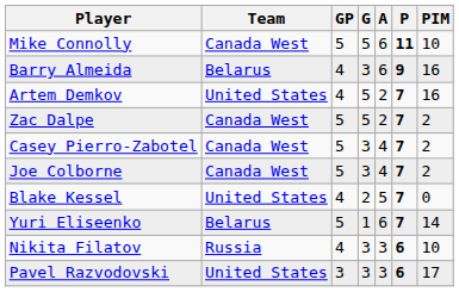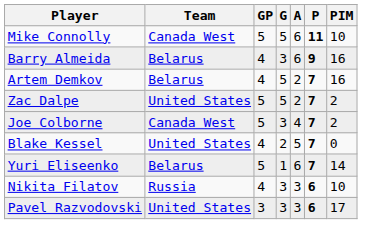 <table class="wikitable">
 <tr>
 <th>Player</th>
 <th>Team</th>
 <th>GP</th>
 <th>G</th>
 <th>A</th>
 <th>P</th>
 <th>PIM</th>
 </tr>
 <tr>
 <td> <a href='#'>Mike Connolly</a></td>
 <td><a href='#'>Canada West</a></td>
 <td>5</td>
 <td>5</td>
 <td>6</td>
 <td><strong>11</strong></td>
 <td>10</td>
 </tr>
 <tr style="background:#eee">
 <td> <a href='#'>Barry Almeida</a></td>
 <td><a href='#'>Belarus</a></td>
 <td>4</td>
 <td>3</td>
 <td>6</td>
 <td><strong>9</strong></td>
 <td>16</td>
 </tr>
 <tr>
 <td> <a href='#'>Artem Demkov</a></td>
-<td><a href='#'>United States</a></td>
+<td><a href='#'>Belarus</a></td>
 <td>4</td>
 <td>5</td>
 <td>2</td>
 <td><strong>7</strong></td>
 <td>16</td>
 </tr>
 <tr style="background:#eee">
 <td> <a href='#'>Zac Dalpe</a></td>
-<td><a href='#'>Canada West</a></td>
+<td><a href='#'>United States</a></td>
 <td>5</td>
 <td>5</td>
 <td>2</td>
-<td><strong>7</strong></td>
-<td>2</td>
-</tr>
-<tr>
-<td> <a href='#'>Casey Pierro-Zabotel</a></td>
-<td><a href='#'>Canada West</a></td>
-<td>5</td>
-<td>3</td>
-<td>4</td>
 <td><strong>7</strong></td>
 <td>2</td>
 </tr>
 <tr style="background:#eee">
 <td> <a href='#'>Joe Colborne</a></td>
 <td><a href='#'>Canada West</a></td>
 <td>5</td>
 <td>3</td>
 <td>4</td>
 <td><strong>7</strong></td>
 <td>2</td>
 </tr>
 <tr>
 <td> <a href='#'>Blake Kessel</a></td>
 <td><a href='#'>United States</a></td>
 <td>4</td>
 <td>2</td>
 <td>5</td>
 <td><strong>7</strong></td>
 <td>0</td>
 </tr>
 <tr style="background:#eee">
 <td> <a href='#'>Yuri Eliseenko</a></td>
 <td><a href='#'>Belarus</a></td>
 <td>5</td>
 <td>1</td>
 <td>6</td>
 <td><strong>7</strong></td>
 <td>14</td>
 </tr>
 <tr>
 <td> <a href='#'>Nikita Filatov</a></td>
 <td><a href='#'>Russia</a></td>
 <td>4</td>
 <td>3</td>
 <td>3</td>
 <td><strong>6</strong></td>
 <td>10</td>
 </tr>
 <tr style="background:#eee">
 <td> <a href='#'>Pavel Razvodovski</a></td>
 <td><a href='#'>United States</a></td>
 <td>3</td>
 <td>3</td>
 <td>3</td>
 <td><strong>6</strong></td>
 <td>17</td>
 </tr>
 </table>
